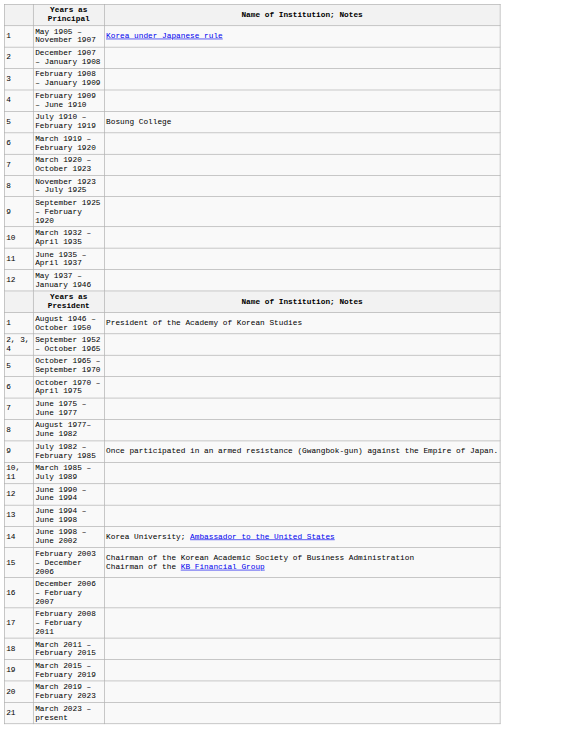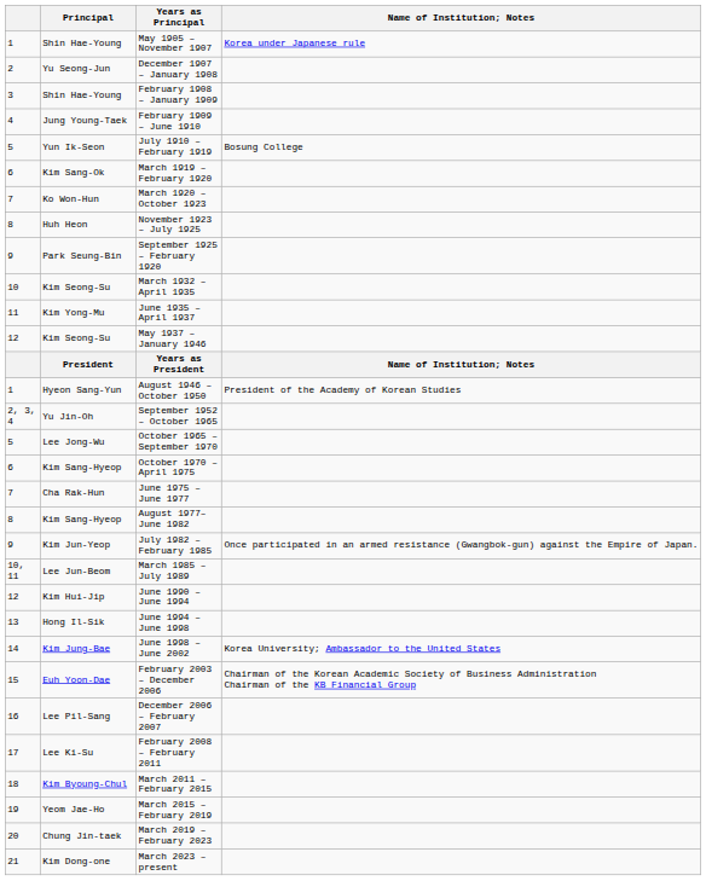 <table class="wikitable" style="font-size:95%;">
 <tr>
 <th style="width:30px; width:30pt;"></th>
+<th style="width:90px; height:17px; height:12.75pt; width:90pt;">Principal</th>
 <th style="width:80px; width:80pt;">Years as Principal</th>
 <th>Name of Institution; Notes</th>
 </tr>
 <tr>
 <td>1</td>
+<td>Shin Hae-Young</td>
 <td>May 1905 – November 1907</td>
 <td><a href='#'>Korea under Japanese rule</a></td>
 </tr>
 <tr>
 <td>2</td>
+<td>Yu Seong-Jun</td>
 <td>December 1907 – January 1908</td>
 <td></td>
 </tr>
 <tr>
 <td>3</td>
+<td>Shin Hae-Young</td>
 <td>February 1908 – January 1909</td>
 <td></td>
 </tr>
 <tr>
 <td>4</td>
+<td>Jung Young-Taek</td>
 <td>February 1909 – June 1910</td>
 <td></td>
 </tr>
 <tr>
 <td>5</td>
+<td>Yun Ik-Seon</td>
 <td>July 1910 – February 1919</td>
 <td>Bosung College</td>
 </tr>
 <tr>
 <td>6</td>
+<td>Kim Sang-Ok</td>
 <td>March 1919 – February 1920</td>
 <td></td>
 </tr>
 <tr>
 <td>7</td>
+<td>Ko Won-Hun</td>
 <td>March 1920 – October 1923</td>
 <td></td>
 </tr>
 <tr>
 <td>8</td>
+<td>Huh Heon</td>
 <td>November 1923 – July 1925</td>
 <td></td>
 </tr>
 <tr>
 <td>9</td>
+<td>Park Seung-Bin</td>
 <td>September 1925 – February 1920</td>
 <td></td>
 </tr>
 <tr>
 <td>10</td>
+<td>Kim Seong-Su</td>
 <td>March 1932 – April 1935</td>
 <td></td>
 </tr>
 <tr>
 <td>11</td>
+<td>Kim Yong-Mu</td>
 <td>June 1935 – April 1937</td>
 <td></td>
 </tr>
 <tr>
 <td>12</td>
+<td>Kim Seong-Su</td>
 <td>May 1937 – January 1946</td>
 <td></td>
 </tr>
 <tr>
 <th></th>
+<th>President</th>
 <th>Years as President</th>
 <th>Name of Institution; Notes</th>
 </tr>
 <tr>
 <td>1</td>
+<td>Hyeon Sang-Yun</td>
 <td>August 1946 – October 1950</td>
 <td>President of the Academy of Korean Studies</td>
 </tr>
 <tr>
 <td>2, 3, 4</td>
+<td>Yu Jin-Oh</td>
 <td>September 1952 – October 1965</td>
 <td></td>
 </tr>
 <tr>
 <td>5</td>
+<td>Lee Jong-Wu</td>
 <td>October 1965 – September 1970</td>
 <td></td>
 </tr>
 <tr>
 <td>6</td>
+<td>Kim Sang-Hyeop</td>
 <td>October 1970 – April 1975</td>
 <td></td>
 </tr>
 <tr>
 <td>7</td>
+<td>Cha Rak-Hun</td>
 <td>June 1975 – June 1977</td>
 <td></td>
 </tr>
 <tr>
 <td>8</td>
+<td>Kim Sang-Hyeop</td>
 <td>August 1977– June 1982</td>
 <td></td>
 </tr>
 <tr>
 <td>9</td>
+<td>Kim Jun-Yeop</td>
 <td>July 1982 – February 1985</td>
 <td>Once participated in an armed resistance (Gwangbok-gun) against the Empire of Japan.</td>
 </tr>
 <tr>
 <td>10, 11</td>
+<td>Lee Jun-Beom</td>
 <td>March 1985 – July 1989</td>
 <td></td>
 </tr>
 <tr>
 <td>12</td>
+<td>Kim Hui-Jip</td>
 <td>June 1990 – June 1994</td>
 <td></td>
 </tr>
 <tr>
 <td>13</td>
+<td>Hong Il-Sik</td>
 <td>June 1994 – June 1998</td>
 <td></td>
 </tr>
 <tr>
 <td>14</td>
+<td><a href='#'>Kim Jung-Bae</a></td>
 <td>June 1998 – June 2002</td>
 <td>Korea University; <a href='#'>Ambassador to the United States</a></td>
 </tr>
 <tr>
 <td>15</td>
+<td><a href='#'>Euh Yoon-Dae</a></td>
 <td>February 2003 – December 2006</td>
 <td>Chairman of the Korean Academic Society of Business Administration <br> Chairman of the <a href='#'>KB Financial Group</a></td>
 </tr>
 <tr>
 <td>16</td>
+<td>Lee Pil-Sang</td>
 <td>December 2006 – February 2007</td>
 <td></td>
 </tr>
 <tr>
 <td>17</td>
+<td>Lee Ki-Su</td>
 <td>February 2008 – February 2011</td>
 <td></td>
 </tr>
 <tr>
 <td>18</td>
+<td><a href='#'>Kim Byoung-Chul</a></td>
 <td>March 2011 – February 2015</td>
 <td></td>
 </tr>
 <tr>
 <td>19</td>
+<td>Yeom Jae-Ho</td>
 <td>March 2015 – February 2019</td>
 <td></td>
 </tr>
 <tr>
 <td>20</td>
+<td>Chung Jin-taek</td>
 <td>March 2019 – February 2023</td>
 <td></td>
 </tr>
 <tr>
 <td>21</td>
+<td>Kim Dong-one</td>
 <td>March 2023 – present</td>
 <td></td>
 </tr>
 </table>
